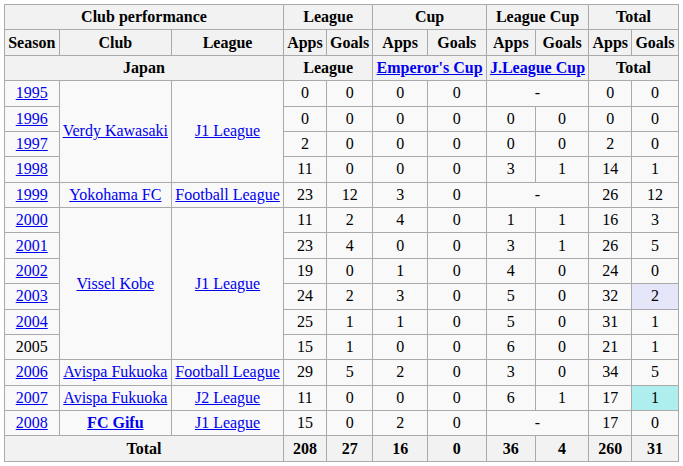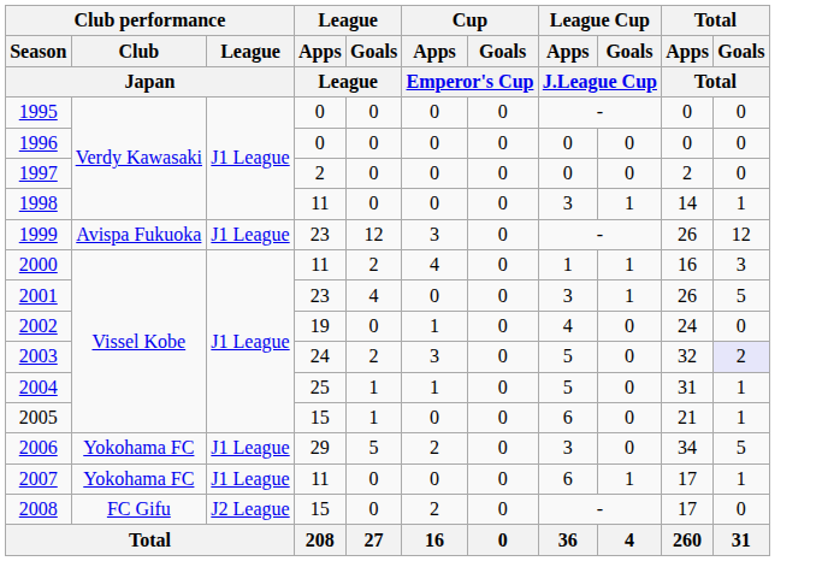 <table class="wikitable" style="text-align:center;">
 <tr>
 <th colspan=3>Club performance</th>
 <th colspan=2>League</th>
 <th colspan=2>Cup</th>
 <th colspan=2>League Cup</th>
 <th colspan=2>Total</th>
 </tr>
 <tr>
 <th>Season</th>
 <th>Club</th>
 <th>League</th>
 <th>Apps</th>
 <th>Goals</th>
 <th>Apps</th>
 <th>Goals</th>
 <th>Apps</th>
 <th>Goals</th>
 <th>Apps</th>
 <th>Goals</th>
 </tr>
 <tr>
 <th colspan=3>Japan</th>
 <th colspan=2>League</th>
 <th colspan=2><a href='#'>Emperor's Cup</a></th>
 <th colspan=2><a href='#'>J.League Cup</a></th>
 <th colspan=2>Total</th>
 </tr>
 <tr>
 <td><a href='#'>1995</a></td>
 <td rowspan="4"><a href='#'>Verdy Kawasaki</a></td>
 <td rowspan="4"><a href='#'>J1 League</a></td>
 <td>0</td>
 <td>0</td>
 <td>0</td>
 <td>0</td>
 <td colspan="2">-</td>
 <td>0</td>
 <td>0</td>
 </tr>
 <tr>
 <td><a href='#'>1996</a></td>
 <td>0</td>
 <td>0</td>
 <td>0</td>
 <td>0</td>
 <td>0</td>
 <td>0</td>
 <td>0</td>
 <td>0</td>
 </tr>
 <tr>
 <td><a href='#'>1997</a></td>
 <td>2</td>
 <td>0</td>
 <td>0</td>
 <td>0</td>
 <td>0</td>
 <td>0</td>
 <td>2</td>
 <td>0</td>
 </tr>
 <tr>
 <td><a href='#'>1998</a></td>
 <td>11</td>
 <td>0</td>
 <td>0</td>
 <td>0</td>
 <td>3</td>
 <td>1</td>
 <td>14</td>
 <td>1</td>
 </tr>
 <tr>
 <td><a href='#'>1999</a></td>
-<td><a href='#'>Yokohama FC</a></td>
-<td><a href='#'>Football League</a></td>
+<td><a href='#'>Avispa Fukuoka</a></td>
+<td><a href='#'>J1 League</a></td>
 <td>23</td>
 <td>12</td>
 <td>3</td>
 <td>0</td>
 <td colspan="2">-</td>
 <td>26</td>
 <td>12</td>
 </tr>
 <tr>
 <td><a href='#'>2000</a></td>
 <td rowspan="6"><a href='#'>Vissel Kobe</a></td>
 <td rowspan="6"><a href='#'>J1 League</a></td>
 <td>11</td>
 <td>2</td>
 <td>4</td>
 <td>0</td>
 <td>1</td>
 <td>1</td>
 <td>16</td>
 <td>3</td>
 </tr>
 <tr>
 <td><a href='#'>2001</a></td>
 <td>23</td>
 <td>4</td>
 <td>0</td>
 <td>0</td>
 <td>3</td>
 <td>1</td>
 <td>26</td>
 <td>5</td>
 </tr>
 <tr>
 <td><a href='#'>2002</a></td>
 <td>19</td>
 <td>0</td>
 <td>1</td>
 <td>0</td>
 <td>4</td>
 <td>0</td>
 <td>24</td>
 <td>0</td>
 </tr>
 <tr>
 <td><a href='#'>2003</a></td>
 <td>24</td>
 <td>2</td>
 <td>3</td>
 <td>0</td>
 <td>5</td>
 <td>0</td>
 <td>32</td>
 <td style="background: lavender;">2</td>
 </tr>
 <tr>
 <td><a href='#'>2004</a></td>
 <td>25</td>
 <td>1</td>
 <td>1</td>
 <td>0</td>
 <td>5</td>
 <td>0</td>
 <td>31</td>
 <td>1</td>
 </tr>
 <tr>
 <td>2005</td>
 <td>15</td>
 <td>1</td>
 <td>0</td>
 <td>0</td>
 <td>6</td>
 <td>0</td>
 <td>21</td>
 <td>1</td>
 </tr>
 <tr>
 <td><a href='#'>2006</a></td>
-<td><a href='#'>Avispa Fukuoka</a></td>
-<td><a href='#'>Football League</a></td>
+<td><a href='#'>Yokohama FC</a></td>
+<td><a href='#'>J1 League</a></td>
 <td>29</td>
 <td>5</td>
 <td>2</td>
 <td>0</td>
 <td>3</td>
 <td>0</td>
 <td>34</td>
 <td>5</td>
 </tr>
 <tr>
 <td><a href='#'>2007</a></td>
-<td><a href='#'>Avispa Fukuoka</a></td>
-<td><a href='#'>J2 League</a></td>
+<td><a href='#'>Yokohama FC</a></td>
+<td><a href='#'>J1 League</a></td>
 <td>11</td>
 <td>0</td>
 <td>0</td>
 <td>0</td>
 <td>6</td>
 <td>1</td>
 <td>17</td>
-<td style="background: paleturquoise;">1</td>
+<td>1</td>
 </tr>
 <tr>
 <td><a href='#'>2008</a></td>
-<td><strong><a href='#'>FC Gifu</a></strong></td>
-<td><a href='#'>J1 League</a></td>
+<td><a href='#'>FC Gifu</a></td>
+<td><a href='#'>J2 League</a></td>
 <td>15</td>
 <td>0</td>
 <td>2</td>
 <td>0</td>
 <td colspan="2">-</td>
 <td>17</td>
 <td>0</td>
 </tr>
 <tr>
 <th colspan=3>Total</th>
 <th>208</th>
 <th>27</th>
 <th>16</th>
 <th>0</th>
 <th>36</th>
 <th>4</th>
 <th>260</th>
 <th>31</th>
 </tr>
 </table>
